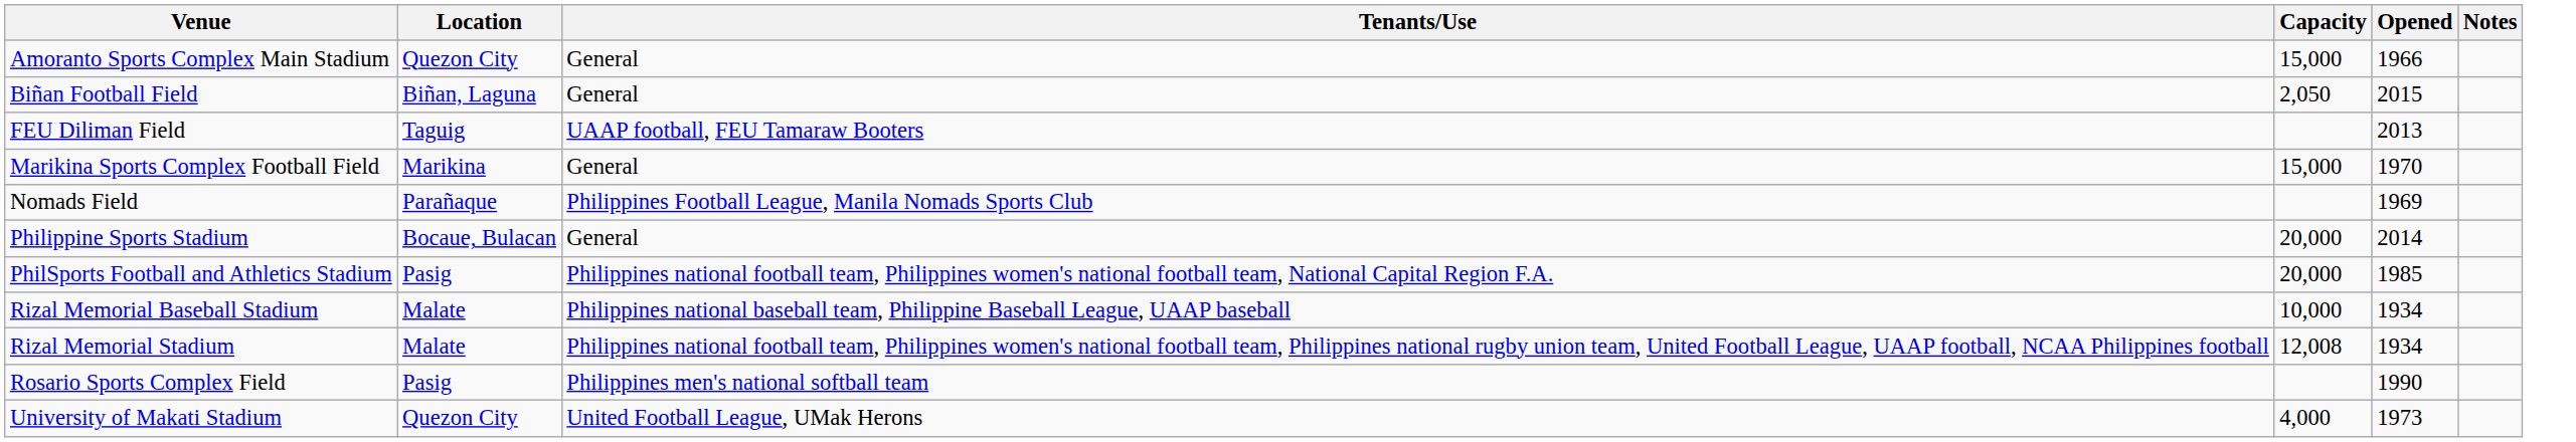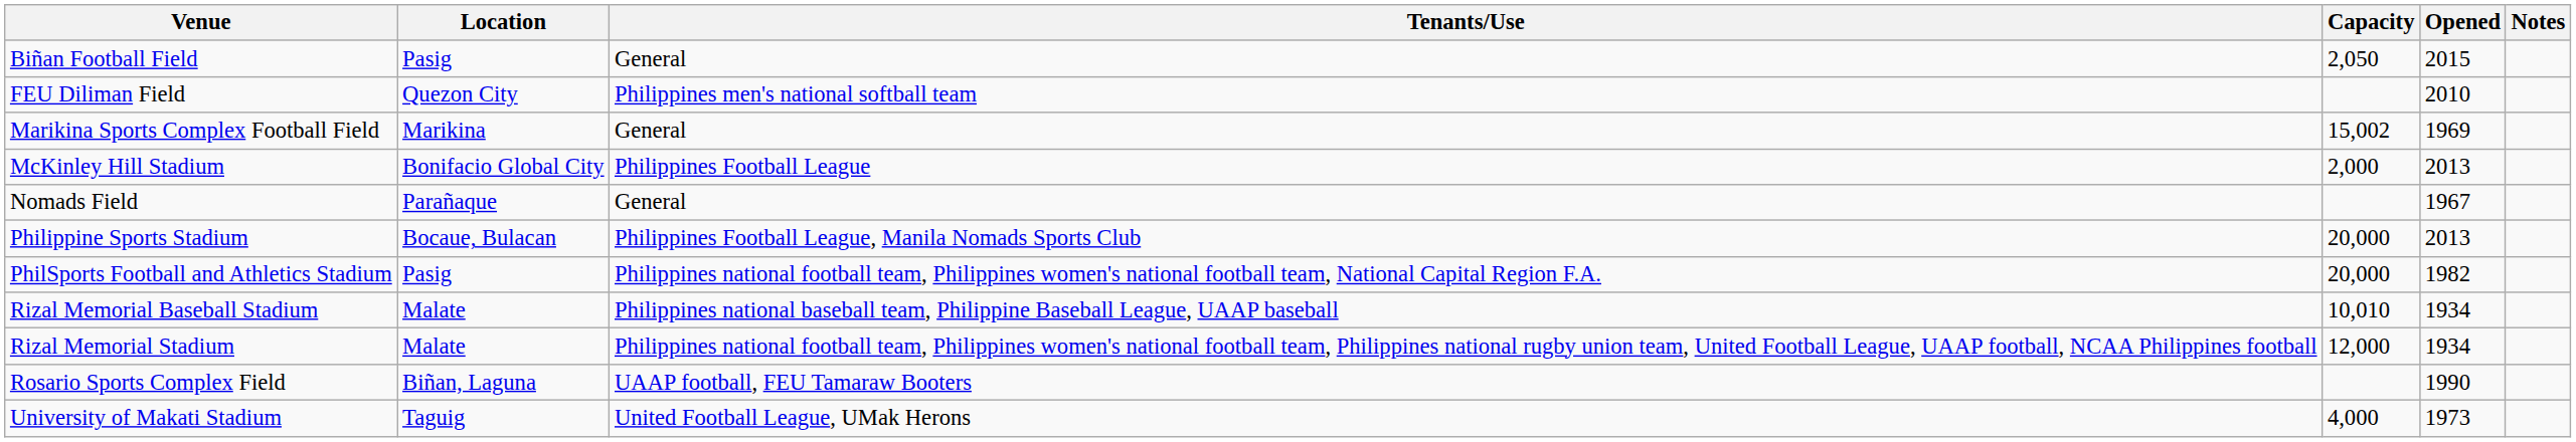 <table class="wikitable sortable">
 <tr>
 <th>Venue</th>
 <th>Location</th>
 <th>Tenants/Use</th>
 <th>Capacity</th>
 <th>Opened</th>
 <th>Notes</th>
 </tr>
 <tr>
-<td><a href='#'>Amoranto Sports Complex</a> Main Stadium</td>
-<td><a href='#'>Quezon City</a></td>
-<td>General</td>
-<td>15,000</td>
-<td>1966</td>
-<td></td>
-</tr>
-<tr>
 <td><a href='#'>Biñan Football Field</a></td>
-<td><a href='#'>Biñan, Laguna</a></td>
+<td><a href='#'>Pasig</a></td>
 <td>General</td>
 <td>2,050</td>
 <td>2015</td>
 <td></td>
 </tr>
 <tr>
 <td><a href='#'>FEU Diliman</a> Field</td>
-<td><a href='#'>Taguig</a></td>
-<td><a href='#'>UAAP football</a>, <a href='#'>FEU Tamaraw Booters</a></td>
+<td><a href='#'>Quezon City</a></td>
+<td><a href='#'>Philippines men's national softball team</a></td>
 <td></td>
-<td>2013</td>
+<td>2010</td>
 <td></td>
 </tr>
 <tr>
 <td><a href='#'>Marikina Sports Complex</a> Football Field</td>
 <td><a href='#'>Marikina</a></td>
 <td>General</td>
-<td>15,000</td>
-<td>1970</td>
+<td>15,002</td>
+<td>1969</td>
+<td></td>
+</tr>
+<tr>
+<td><a href='#'>McKinley Hill Stadium</a></td>
+<td><a href='#'>Bonifacio Global City</a></td>
+<td><a href='#'>Philippines Football League</a></td>
+<td>2,000</td>
+<td>2013</td>
 <td></td>
 </tr>
 <tr>
 <td>Nomads Field</td>
 <td><a href='#'>Parañaque</a></td>
-<td><a href='#'>Philippines Football League</a>, <a href='#'>Manila Nomads Sports Club</a></td>
+<td>General</td>
 <td></td>
-<td>1969</td>
+<td>1967</td>
 <td></td>
 </tr>
 <tr>
 <td><a href='#'>Philippine Sports Stadium</a></td>
 <td><a href='#'>Bocaue, Bulacan</a></td>
-<td>General</td>
+<td><a href='#'>Philippines Football League</a>, <a href='#'>Manila Nomads Sports Club</a></td>
 <td>20,000</td>
-<td>2014</td>
+<td>2013</td>
 <td></td>
 </tr>
 <tr>
 <td><a href='#'>PhilSports Football and Athletics Stadium</a></td>
 <td><a href='#'>Pasig</a></td>
 <td><a href='#'>Philippines national football team</a>, <a href='#'>Philippines women's national football team</a>, <a href='#'>National Capital Region F.A.</a></td>
 <td>20,000</td>
-<td>1985</td>
+<td>1982</td>
 <td></td>
 </tr>
 <tr>
 <td><a href='#'>Rizal Memorial Baseball Stadium</a></td>
 <td><a href='#'>Malate</a></td>
 <td><a href='#'>Philippines national baseball team</a>, <a href='#'>Philippine Baseball League</a>, <a href='#'>UAAP baseball</a></td>
-<td>10,000</td>
+<td>10,010</td>
 <td>1934</td>
 <td></td>
 </tr>
 <tr>
 <td><a href='#'>Rizal Memorial Stadium</a></td>
 <td><a href='#'>Malate</a></td>
 <td><a href='#'>Philippines national football team</a>, <a href='#'>Philippines women's national football team</a>, <a href='#'>Philippines national rugby union team</a>, <a href='#'>United Football League</a>, <a href='#'>UAAP football</a>, <a href='#'>NCAA Philippines football</a></td>
-<td>12,008</td>
+<td>12,000</td>
 <td>1934</td>
 <td></td>
 </tr>
 <tr>
 <td><a href='#'>Rosario Sports Complex</a> Field</td>
-<td><a href='#'>Pasig</a></td>
-<td><a href='#'>Philippines men's national softball team</a></td>
+<td><a href='#'>Biñan, Laguna</a></td>
+<td><a href='#'>UAAP football</a>, <a href='#'>FEU Tamaraw Booters</a></td>
 <td></td>
 <td>1990</td>
 <td></td>
 </tr>
 <tr>
 <td><a href='#'>University of Makati Stadium</a></td>
-<td><a href='#'>Quezon City</a></td>
+<td><a href='#'>Taguig</a></td>
 <td><a href='#'>United Football League</a>, UMak Herons</td>
 <td>4,000</td>
 <td>1973</td>
 <td></td>
 </tr>
 </table>
